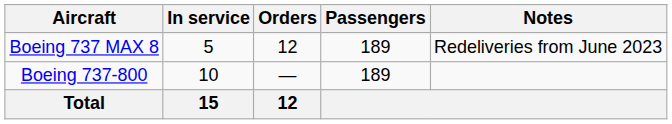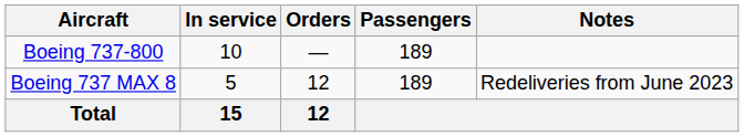 <table class="wikitable" style="margin:1em auto; border-collapse:collapse;text-align:center">
 <tr>
 <th>Aircraft</th>
 <th>In service</th>
 <th>Orders</th>
 <th>Passengers</th>
 <th>Notes</th>
 </tr>
 <tr>
+<td><a href='#'>Boeing 737-800</a></td>
+<td>10</td>
+<td>—</td>
+<td>189</td>
+<td></td>
+</tr>
+<tr>
 <td><a href='#'>Boeing 737 MAX 8</a></td>
 <td>5</td>
 <td>12</td>
 <td>189</td>
 <td>Redeliveries from June 2023</td>
-</tr>
-<tr>
-<td><a href='#'>Boeing 737-800</a></td>
-<td>10</td>
-<td>—</td>
-<td>189</td>
-<td></td>
 </tr>
 <tr>
 <th>Total</th>
 <th>15</th>
 <th>12</th>
 <th colspan="2"></th>
 </tr>
 </table>
